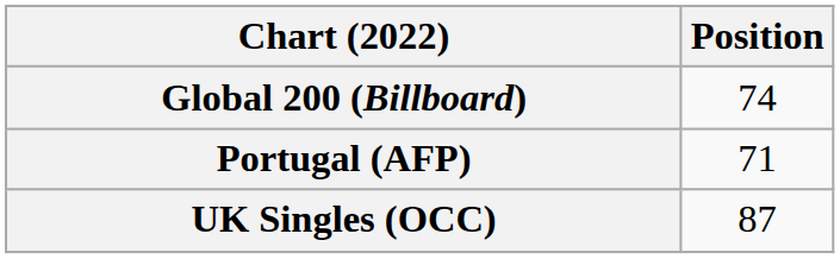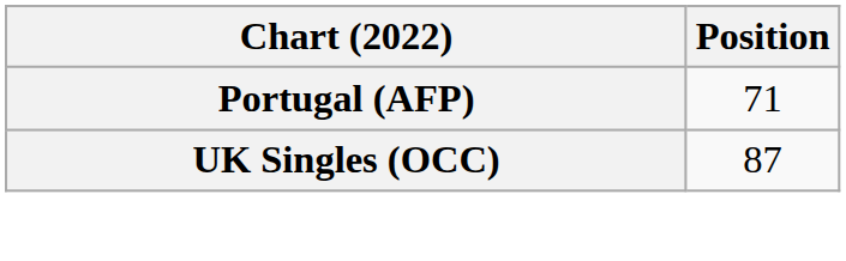 <table class="wikitable sortable plainrowheaders" style="text-align:center">
 <tr>
 <th scope="col" style="width:17em;">Chart (2022)</th>
 <th scope="col">Position</th>
-</tr>
-<tr>
-<th scope="row">Global 200 (<em>Billboard</em>)</th>
-<td>74</td>
 </tr>
 <tr>
 <th scope="row">Portugal (AFP)</th>
 <td>71</td>
 </tr>
 <tr>
 <th scope="row">UK Singles (OCC)</th>
 <td>87</td>
 </tr>
 </table>
